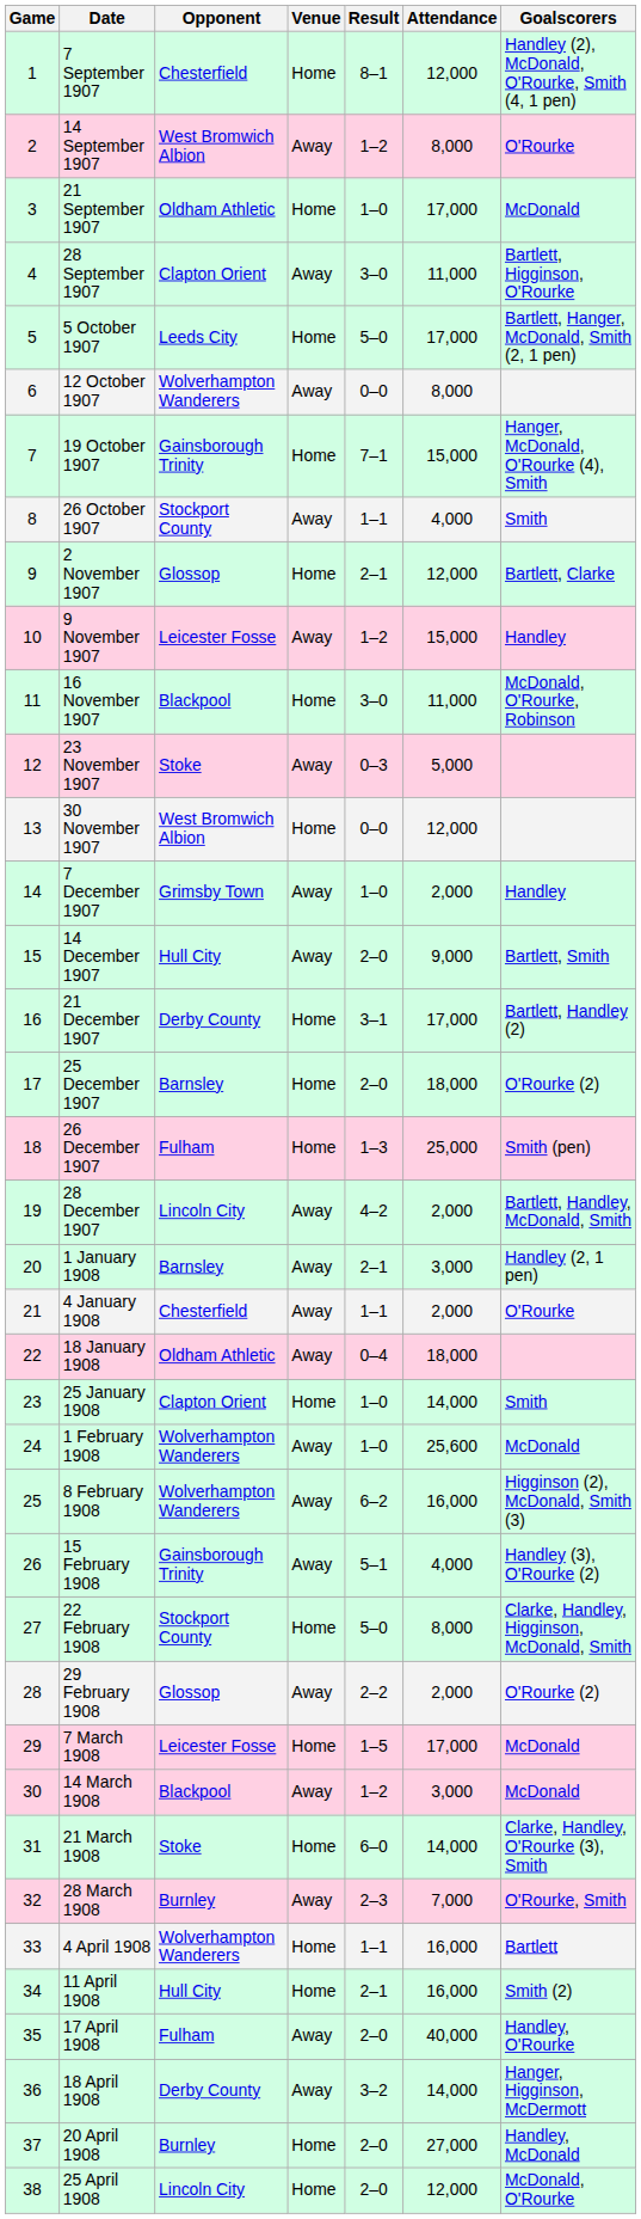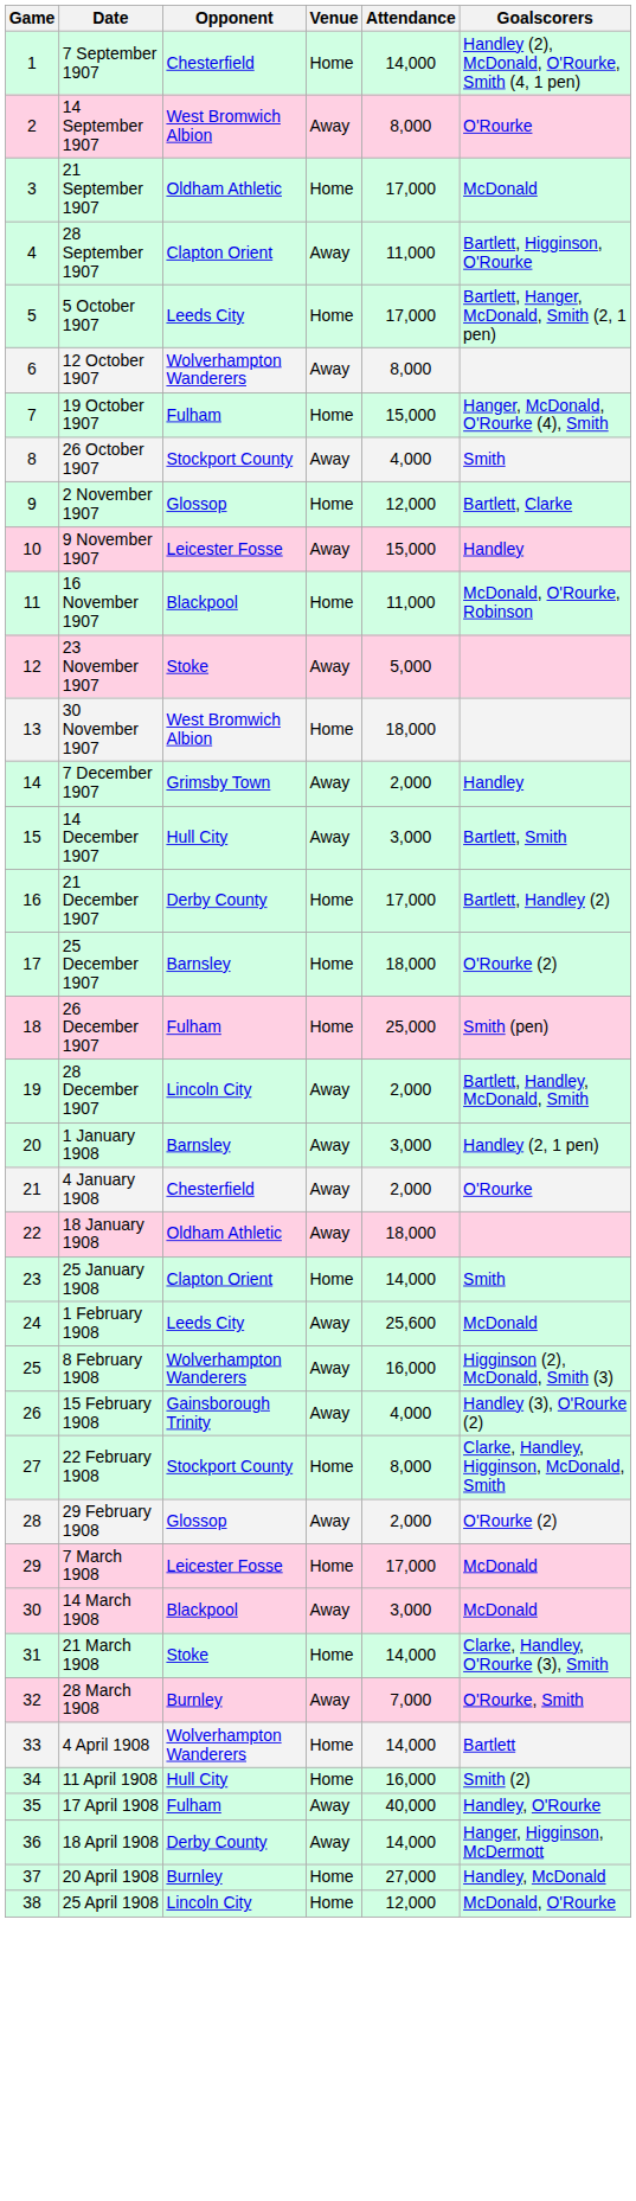 <table class="wikitable">
 <tr>
 <th>Game</th>
 <th>Date</th>
 <th>Opponent</th>
 <th>Venue</th>
-<th>Result</th>
 <th>Attendance</th>
 <th>Goalscorers</th>
 </tr>
 <tr bgcolor="#d0ffe3">
 <td align="center">1</td>
 <td>7 September 1907</td>
 <td><a href='#'>Chesterfield</a></td>
 <td>Home</td>
-<td align="center">8–1</td>
-<td align="center">12,000</td>
+<td align="center">14,000</td>
 <td><a href='#'>Handley</a> (2), <a href='#'>McDonald</a>, <a href='#'>O'Rourke</a>, <a href='#'>Smith</a> (4, 1 pen)</td>
 </tr>
 <tr bgcolor="#ffd0e3">
 <td align="center">2</td>
 <td>14 September 1907</td>
 <td><a href='#'>West Bromwich Albion</a></td>
 <td>Away</td>
-<td align="center">1–2</td>
 <td align="center">8,000</td>
 <td><a href='#'>O'Rourke</a></td>
 </tr>
 <tr bgcolor="#d0ffe3">
 <td align="center">3</td>
 <td>21 September 1907</td>
 <td><a href='#'>Oldham Athletic</a></td>
 <td>Home</td>
-<td align="center">1–0</td>
 <td align="center">17,000</td>
 <td><a href='#'>McDonald</a></td>
 </tr>
 <tr bgcolor="#d0ffe3">
 <td align="center">4</td>
 <td>28 September 1907</td>
 <td><a href='#'>Clapton Orient</a></td>
 <td>Away</td>
-<td align="center">3–0</td>
 <td align="center">11,000</td>
 <td><a href='#'>Bartlett</a>, <a href='#'>Higginson</a>, <a href='#'>O'Rourke</a></td>
 </tr>
 <tr bgcolor="#d0ffe3">
 <td align="center">5</td>
 <td>5 October 1907</td>
 <td><a href='#'>Leeds City</a></td>
 <td>Home</td>
-<td align="center">5–0</td>
 <td align="center">17,000</td>
 <td><a href='#'>Bartlett</a>, <a href='#'>Hanger</a>, <a href='#'>McDonald</a>, <a href='#'>Smith</a> (2, 1 pen)</td>
 </tr>
 <tr bgcolor="#f3f3f3">
 <td align="center">6</td>
 <td>12 October 1907</td>
 <td><a href='#'>Wolverhampton Wanderers</a></td>
 <td>Away</td>
-<td align="center">0–0</td>
 <td align="center">8,000</td>
 <td></td>
 </tr>
 <tr bgcolor="#d0ffe3">
 <td align="center">7</td>
 <td>19 October 1907</td>
-<td><a href='#'>Gainsborough Trinity</a></td>
+<td><a href='#'>Fulham</a></td>
 <td>Home</td>
-<td align="center">7–1</td>
 <td align="center">15,000</td>
 <td><a href='#'>Hanger</a>, <a href='#'>McDonald</a>, <a href='#'>O'Rourke</a> (4), <a href='#'>Smith</a></td>
 </tr>
 <tr bgcolor="#f3f3f3">
 <td align="center">8</td>
 <td>26 October 1907</td>
 <td><a href='#'>Stockport County</a></td>
 <td>Away</td>
-<td align="center">1–1</td>
 <td align="center">4,000</td>
 <td><a href='#'>Smith</a></td>
 </tr>
 <tr bgcolor="#d0ffe3">
 <td align="center">9</td>
 <td>2 November 1907</td>
 <td><a href='#'>Glossop</a></td>
 <td>Home</td>
-<td align="center">2–1</td>
 <td align="center">12,000</td>
 <td><a href='#'>Bartlett</a>, <a href='#'>Clarke</a></td>
 </tr>
 <tr bgcolor="#ffd0e3">
 <td align="center">10</td>
 <td>9 November 1907</td>
 <td><a href='#'>Leicester Fosse</a></td>
 <td>Away</td>
-<td align="center">1–2</td>
 <td align="center">15,000</td>
 <td><a href='#'>Handley</a></td>
 </tr>
 <tr bgcolor="#d0ffe3">
 <td align="center">11</td>
 <td>16 November 1907</td>
 <td><a href='#'>Blackpool</a></td>
 <td>Home</td>
-<td align="center">3–0</td>
 <td align="center">11,000</td>
 <td><a href='#'>McDonald</a>, <a href='#'>O'Rourke</a>, <a href='#'>Robinson</a></td>
 </tr>
 <tr bgcolor="#ffd0e3">
 <td align="center">12</td>
 <td>23 November 1907</td>
 <td><a href='#'>Stoke</a></td>
 <td>Away</td>
-<td align="center">0–3</td>
 <td align="center">5,000</td>
 <td></td>
 </tr>
 <tr bgcolor="#f3f3f3">
 <td align="center">13</td>
 <td>30 November 1907</td>
 <td><a href='#'>West Bromwich Albion</a></td>
 <td>Home</td>
-<td align="center">0–0</td>
-<td align="center">12,000</td>
+<td align="center">18,000</td>
 <td></td>
 </tr>
 <tr bgcolor="#d0ffe3">
 <td align="center">14</td>
 <td>7 December 1907</td>
 <td><a href='#'>Grimsby Town</a></td>
 <td>Away</td>
-<td align="center">1–0</td>
 <td align="center">2,000</td>
 <td><a href='#'>Handley</a></td>
 </tr>
 <tr bgcolor="#d0ffe3">
 <td align="center">15</td>
 <td>14 December 1907</td>
 <td><a href='#'>Hull City</a></td>
 <td>Away</td>
-<td align="center">2–0</td>
-<td align="center">9,000</td>
+<td align="center">3,000</td>
 <td><a href='#'>Bartlett</a>, <a href='#'>Smith</a></td>
 </tr>
 <tr bgcolor="#d0ffe3">
 <td align="center">16</td>
 <td>21 December 1907</td>
 <td><a href='#'>Derby County</a></td>
 <td>Home</td>
-<td align="center">3–1</td>
 <td align="center">17,000</td>
 <td><a href='#'>Bartlett</a>, <a href='#'>Handley</a> (2)</td>
 </tr>
 <tr bgcolor="#d0ffe3">
 <td align="center">17</td>
 <td>25 December 1907</td>
 <td><a href='#'>Barnsley</a></td>
 <td>Home</td>
-<td align="center">2–0</td>
 <td align="center">18,000</td>
 <td><a href='#'>O'Rourke</a> (2)</td>
 </tr>
 <tr bgcolor="#ffd0e3">
 <td align="center">18</td>
 <td>26 December 1907</td>
 <td><a href='#'>Fulham</a></td>
 <td>Home</td>
-<td align="center">1–3</td>
 <td align="center">25,000</td>
 <td><a href='#'>Smith</a> (pen)</td>
 </tr>
 <tr bgcolor="#d0ffe3">
 <td align="center">19</td>
 <td>28 December 1907</td>
 <td><a href='#'>Lincoln City</a></td>
 <td>Away</td>
-<td align="center">4–2</td>
 <td align="center">2,000</td>
 <td><a href='#'>Bartlett</a>, <a href='#'>Handley</a>, <a href='#'>McDonald</a>, <a href='#'>Smith</a></td>
 </tr>
 <tr bgcolor="#d0ffe3">
 <td align="center">20</td>
 <td>1 January 1908</td>
 <td><a href='#'>Barnsley</a></td>
 <td>Away</td>
-<td align="center">2–1</td>
 <td align="center">3,000</td>
 <td><a href='#'>Handley</a> (2, 1 pen)</td>
 </tr>
 <tr bgcolor="#f3f3f3">
 <td align="center">21</td>
 <td>4 January 1908</td>
 <td><a href='#'>Chesterfield</a></td>
 <td>Away</td>
-<td align="center">1–1</td>
 <td align="center">2,000</td>
 <td><a href='#'>O'Rourke</a></td>
 </tr>
 <tr bgcolor="#ffd0e3">
 <td align="center">22</td>
 <td>18 January 1908</td>
 <td><a href='#'>Oldham Athletic</a></td>
 <td>Away</td>
-<td align="center">0–4</td>
 <td align="center">18,000</td>
 <td></td>
 </tr>
 <tr bgcolor="#d0ffe3">
 <td align="center">23</td>
 <td>25 January 1908</td>
 <td><a href='#'>Clapton Orient</a></td>
 <td>Home</td>
-<td align="center">1–0</td>
 <td align="center">14,000</td>
 <td><a href='#'>Smith</a></td>
 </tr>
 <tr bgcolor="#d0ffe3">
 <td align="center">24</td>
 <td>1 February 1908</td>
-<td><a href='#'>Wolverhampton Wanderers</a></td>
+<td><a href='#'>Leeds City</a></td>
 <td>Away</td>
-<td align="center">1–0</td>
 <td align="center">25,600</td>
 <td><a href='#'>McDonald</a></td>
 </tr>
 <tr bgcolor="#d0ffe3">
 <td align="center">25</td>
 <td>8 February 1908</td>
 <td><a href='#'>Wolverhampton Wanderers</a></td>
 <td>Away</td>
-<td align="center">6–2</td>
 <td align="center">16,000</td>
 <td><a href='#'>Higginson</a> (2), <a href='#'>McDonald</a>, <a href='#'>Smith</a> (3)</td>
 </tr>
 <tr bgcolor="#d0ffe3">
 <td align="center">26</td>
 <td>15 February 1908</td>
 <td><a href='#'>Gainsborough Trinity</a></td>
 <td>Away</td>
-<td align="center">5–1</td>
 <td align="center">4,000</td>
 <td><a href='#'>Handley</a> (3), <a href='#'>O'Rourke</a> (2)</td>
 </tr>
 <tr bgcolor="#d0ffe3">
 <td align="center">27</td>
 <td>22 February 1908</td>
 <td><a href='#'>Stockport County</a></td>
 <td>Home</td>
-<td align="center">5–0</td>
 <td align="center">8,000</td>
 <td><a href='#'>Clarke</a>, <a href='#'>Handley</a>, <a href='#'>Higginson</a>, <a href='#'>McDonald</a>, <a href='#'>Smith</a></td>
 </tr>
 <tr bgcolor="#f3f3f3">
 <td align="center">28</td>
 <td>29 February 1908</td>
 <td><a href='#'>Glossop</a></td>
 <td>Away</td>
-<td align="center">2–2</td>
 <td align="center">2,000</td>
 <td><a href='#'>O'Rourke</a> (2)</td>
 </tr>
 <tr bgcolor="#ffd0e3">
 <td align="center">29</td>
 <td>7 March 1908</td>
 <td><a href='#'>Leicester Fosse</a></td>
 <td>Home</td>
-<td align="center">1–5</td>
 <td align="center">17,000</td>
 <td><a href='#'>McDonald</a></td>
 </tr>
 <tr bgcolor="#ffd0e3">
 <td align="center">30</td>
 <td>14 March 1908</td>
 <td><a href='#'>Blackpool</a></td>
 <td>Away</td>
-<td align="center">1–2</td>
 <td align="center">3,000</td>
 <td><a href='#'>McDonald</a></td>
 </tr>
 <tr bgcolor="#d0ffe3">
 <td align="center">31</td>
 <td>21 March 1908</td>
 <td><a href='#'>Stoke</a></td>
 <td>Home</td>
-<td align="center">6–0</td>
 <td align="center">14,000</td>
 <td><a href='#'>Clarke</a>, <a href='#'>Handley</a>, <a href='#'>O'Rourke</a> (3), <a href='#'>Smith</a></td>
 </tr>
 <tr bgcolor="#ffd0e3">
 <td align="center">32</td>
 <td>28 March 1908</td>
 <td><a href='#'>Burnley</a></td>
 <td>Away</td>
-<td align="center">2–3</td>
 <td align="center">7,000</td>
 <td><a href='#'>O'Rourke</a>, <a href='#'>Smith</a></td>
 </tr>
 <tr bgcolor="#f3f3f3">
 <td align="center">33</td>
 <td>4 April 1908</td>
 <td><a href='#'>Wolverhampton Wanderers</a></td>
 <td>Home</td>
-<td align="center">1–1</td>
-<td align="center">16,000</td>
+<td align="center">14,000</td>
 <td><a href='#'>Bartlett</a></td>
 </tr>
 <tr bgcolor="#d0ffe3">
 <td align="center">34</td>
 <td>11 April 1908</td>
 <td><a href='#'>Hull City</a></td>
 <td>Home</td>
-<td align="center">2–1</td>
 <td align="center">16,000</td>
 <td><a href='#'>Smith</a> (2)</td>
 </tr>
 <tr bgcolor="#d0ffe3">
 <td align="center">35</td>
 <td>17 April 1908</td>
 <td><a href='#'>Fulham</a></td>
 <td>Away</td>
-<td align="center">2–0</td>
 <td align="center">40,000</td>
 <td><a href='#'>Handley</a>, <a href='#'>O'Rourke</a></td>
 </tr>
 <tr bgcolor="#d0ffe3">
 <td align="center">36</td>
 <td>18 April 1908</td>
 <td><a href='#'>Derby County</a></td>
 <td>Away</td>
-<td align="center">3–2</td>
 <td align="center">14,000</td>
 <td><a href='#'>Hanger</a>, <a href='#'>Higginson</a>, <a href='#'>McDermott</a></td>
 </tr>
 <tr bgcolor="#d0ffe3">
 <td align="center">37</td>
 <td>20 April 1908</td>
 <td><a href='#'>Burnley</a></td>
 <td>Home</td>
-<td align="center">2–0</td>
 <td align="center">27,000</td>
 <td><a href='#'>Handley</a>, <a href='#'>McDonald</a></td>
 </tr>
 <tr bgcolor="#d0ffe3">
 <td align="center">38</td>
 <td>25 April 1908</td>
 <td><a href='#'>Lincoln City</a></td>
 <td>Home</td>
-<td align="center">2–0</td>
 <td align="center">12,000</td>
 <td><a href='#'>McDonald</a>, <a href='#'>O'Rourke</a></td>
 </tr>
 </table>
